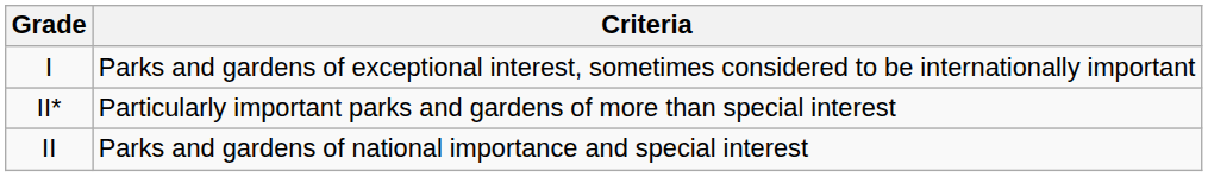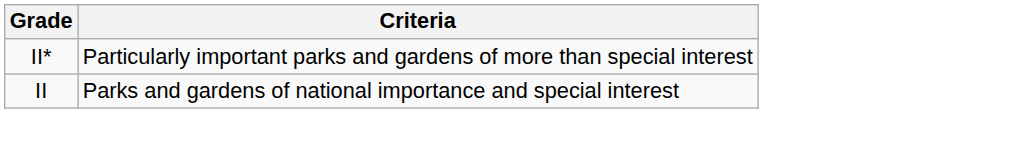 <table class="wikitable">
 <tr>
 <th>Grade</th>
 <th>Criteria</th>
-</tr>
-<tr>
-<td align="center" >I</td>
-<td>Parks and gardens of exceptional interest, sometimes considered to be internationally important</td>
 </tr>
 <tr>
 <td align="center" >II*</td>
 <td>Particularly important parks and gardens of more than special interest</td>
 </tr>
 <tr>
 <td align="center" >II</td>
 <td>Parks and gardens of national importance and special interest</td>
 </tr>
 </table>
